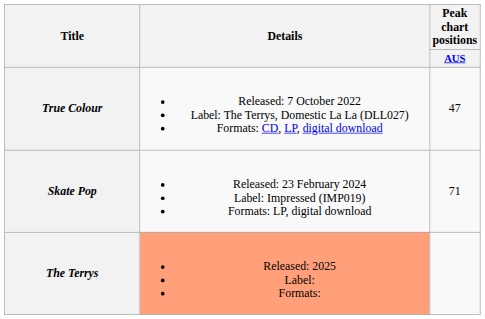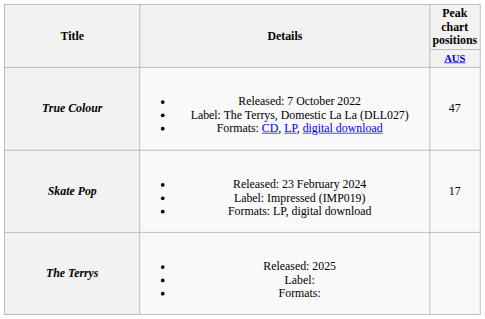 <table class="wikitable plainrowheaders" style="text-align:center;">
 <tr>
 <th scope="col" rowspan="2" style="width:11em;">Title</th>
 <th scope="col" rowspan="2" style="width:24em;">Details</th>
 <th scope="col" colspan="1">Peak chart positions</th>
 </tr>
 <tr>
 <th scope="col" style="width:3em;font-size:90%;"><a href='#'>AUS</a><br></th>
 </tr>
 <tr>
 <th scope="row"><em>True Colour</em></th>
 <td><br><ul><li>Released: 7 October 2022</li><li>Label: The Terrys, Domestic La La (DLL027)</li><li>Formats: <a href='#'>CD</a>, <a href='#'>LP</a>, <a href='#'>digital download</a></li></ul></td>
 <td>47</td>
 </tr>
 <tr>
 <th scope="row"><em>Skate Pop</em></th>
 <td><br><ul><li>Released: 23 February 2024</li><li>Label: Impressed (IMP019)</li><li>Formats: LP, digital download</li></ul></td>
-<td>71</td>
+<td>17</td>
 </tr>
 <tr>
 <th scope="row"><em>The Terrys</em></th>
-<td style="background: lightsalmon;"><br><ul><li>Released: 2025</li><li>Label:</li><li>Formats:</li></ul></td>
+<td><br><ul><li>Released: 2025</li><li>Label:</li><li>Formats:</li></ul></td>
 <td></td>
 </tr>
 </table>
